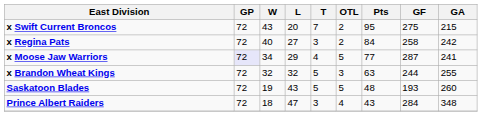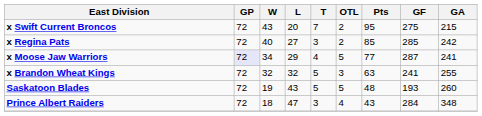 <table class="wikitable">
 <tr>
 <th width="45%">East Division</th>
 <th width="5%">GP</th>
 <th width="5%">W</th>
 <th width="5%">L</th>
 <th width="5%">T</th>
 <th width="5%">OTL</th>
 <th width="7.5%">Pts</th>
 <th width="7.5%">GF</th>
 <th width="7.5%">GA</th>
 </tr>
 <tr>
 <td><strong>x <a href='#'>Swift Current Broncos</a></strong></td>
 <td>72</td>
 <td>43</td>
 <td>20</td>
 <td>7</td>
 <td>2</td>
 <td>95</td>
 <td>275</td>
 <td>215</td>
 </tr>
 <tr>
 <td><strong>x <a href='#'>Regina Pats</a></strong></td>
 <td>72</td>
 <td>40</td>
 <td>27</td>
 <td>3</td>
 <td>2</td>
-<td>84</td>
-<td>258</td>
+<td>85</td>
+<td>285</td>
 <td>242</td>
 </tr>
 <tr>
 <td><strong>x <a href='#'>Moose Jaw Warriors</a></strong></td>
 <td style="background: lavender;">72</td>
 <td>34</td>
 <td>29</td>
 <td>4</td>
 <td>5</td>
 <td>77</td>
 <td>287</td>
 <td>241</td>
 </tr>
 <tr>
 <td><strong>x <a href='#'>Brandon Wheat Kings</a></strong></td>
 <td>72</td>
 <td>32</td>
 <td>32</td>
 <td>5</td>
 <td>3</td>
 <td>63</td>
-<td>244</td>
+<td>241</td>
 <td>255</td>
 </tr>
 <tr>
 <td><strong><a href='#'>Saskatoon Blades</a></strong></td>
 <td>72</td>
 <td>19</td>
 <td>43</td>
 <td>5</td>
 <td>5</td>
 <td>48</td>
 <td>193</td>
 <td>260</td>
 </tr>
 <tr>
 <td><strong><a href='#'>Prince Albert Raiders</a></strong></td>
 <td>72</td>
 <td>18</td>
 <td>47</td>
 <td>3</td>
 <td>4</td>
 <td>43</td>
 <td>284</td>
 <td>348</td>
 </tr>
 <tr>
 </tr>
 </table>
